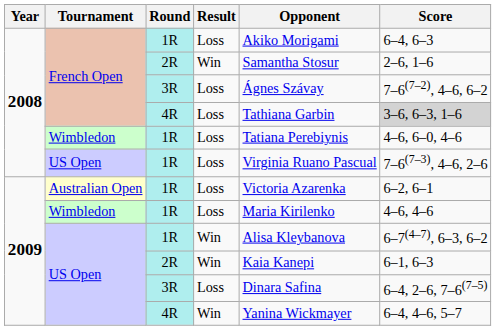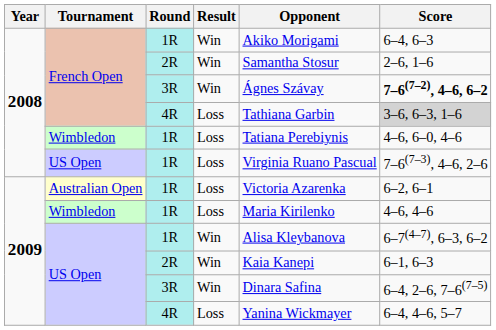 <table class="wikitable" style="font-size:90%">
 <tr bgcolor="#efefef">
 <th>Year</th>
 <th>Tournament</th>
 <th>Round</th>
 <th>Result</th>
 <th>Opponent</th>
 <th>Score</th>
 </tr>
 <tr>
 <td rowspan="6"><big><strong>2008</strong></big></td>
 <td rowspan="4" bgcolor="#EBC2AF"><a href='#'>French Open</a></td>
 <td align="center" style="background:#afeeee;">1R</td>
-<td>Loss</td>
+<td>Win</td>
 <td> <a href='#'>Akiko Morigami</a></td>
 <td>6–4, 6–3</td>
 </tr>
 <tr>
 <td align="center" style="background:#afeeee;">2R</td>
 <td>Win</td>
 <td> <a href='#'>Samantha Stosur</a></td>
 <td>2–6, 1–6</td>
 </tr>
 <tr>
 <td align="center" style="background:#afeeee;">3R</td>
-<td>Loss</td>
+<td>Win</td>
 <td> <a href='#'>Ágnes Szávay</a></td>
-<td>7–6<sup>(7–2)</sup>, 4–6, 6–2</td>
+<td><strong>7–6<sup>(7–2)</sup>, 4–6, 6–2</strong></td>
 </tr>
 <tr>
 <td align="center" style="background:#afeeee;">4R</td>
 <td>Loss</td>
 <td> <a href='#'>Tathiana Garbin</a></td>
 <td style="background: lightgrey;">3–6, 6–3, 1–6</td>
 </tr>
 <tr>
 <td bgcolor="#CCFFCC"><a href='#'>Wimbledon</a></td>
 <td align="center" style="background:#afeeee;">1R</td>
 <td>Loss</td>
 <td> <a href='#'>Tatiana Perebiynis</a></td>
 <td>4–6, 6–0, 4–6</td>
 </tr>
 <tr>
 <td bgcolor="#CCCCFF"><a href='#'>US Open</a></td>
 <td align="center" style="background:#afeeee;">1R</td>
 <td>Loss</td>
 <td> <a href='#'>Virginia Ruano Pascual</a></td>
 <td>7–6<sup>(7–3)</sup>, 4–6, 2–6</td>
 </tr>
 <tr>
 <td rowspan="6"><big><strong>2009</strong></big></td>
 <td bgcolor="#FFFFCC"><a href='#'>Australian Open</a></td>
 <td align="center" style="background:#afeeee;">1R</td>
 <td>Loss</td>
 <td> <a href='#'>Victoria Azarenka</a></td>
 <td>6–2, 6–1</td>
 </tr>
 <tr>
 <td bgcolor="#CCFFCC"><a href='#'>Wimbledon</a></td>
 <td align="center" style="background:#afeeee;">1R</td>
 <td>Loss</td>
 <td> <a href='#'>Maria Kirilenko</a></td>
 <td>4–6, 4–6</td>
 </tr>
 <tr>
 <td rowspan="4" bgcolor="#CCCCFF"><a href='#'>US Open</a></td>
 <td align="center" style="background:#afeeee;">1R</td>
 <td>Win</td>
 <td> <a href='#'>Alisa Kleybanova</a></td>
 <td>6–7<sup>(4–7)</sup>, 6–3, 6–2</td>
 </tr>
 <tr>
 <td align="center" style="background:#afeeee;">2R</td>
 <td>Win</td>
 <td> <a href='#'>Kaia Kanepi</a></td>
 <td>6–1, 6–3</td>
 </tr>
 <tr>
 <td align="center" style="background:#afeeee;">3R</td>
-<td>Loss</td>
+<td>Win</td>
 <td> <a href='#'>Dinara Safina</a></td>
 <td>6–4, 2–6, 7–6<sup>(7–5)</sup></td>
 </tr>
 <tr>
 <td align="center" style="background:#afeeee;">4R</td>
-<td>Win</td>
+<td>Loss</td>
 <td> <a href='#'>Yanina Wickmayer</a></td>
 <td>6–4, 4–6, 5–7</td>
 </tr>
 </table>
